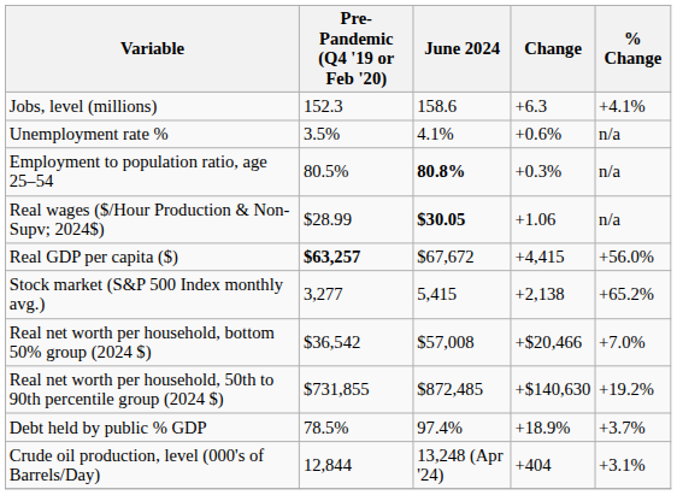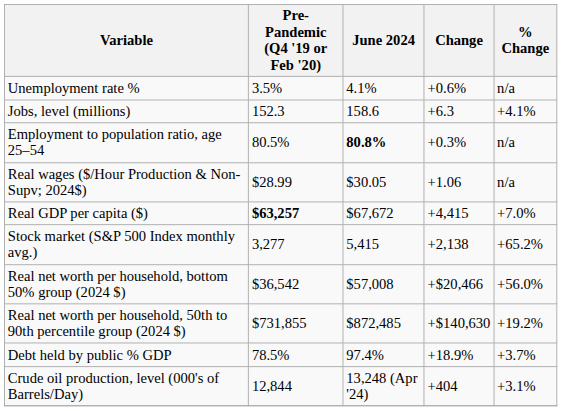 <table class="wikitable">
 <tr>
 <th>Variable</th>
 <th>Pre-Pandemic<br>(Q4 '19 or Feb '20)</th>
 <th>June 2024</th>
 <th>Change</th>
 <th>% Change</th>
 </tr>
 <tr>
+<td>Unemployment rate %</td>
+<td>3.5%</td>
+<td>4.1%</td>
+<td>+0.6%</td>
+<td>n/a</td>
+</tr>
+<tr>
 <td>Jobs, level (millions)</td>
 <td>152.3</td>
 <td>158.6</td>
 <td>+6.3</td>
 <td>+4.1%</td>
-</tr>
-<tr>
-<td>Unemployment rate %</td>
-<td>3.5%</td>
-<td>4.1%</td>
-<td>+0.6%</td>
-<td>n/a</td>
 </tr>
 <tr>
 <td>Employment to population ratio, age 25–54</td>
 <td>80.5%</td>
 <td><strong>80.8%</strong></td>
 <td>+0.3%</td>
 <td>n/a</td>
 </tr>
 <tr>
 <td>Real wages ($/Hour Production & Non-Supv; 2024$)</td>
 <td>$28.99</td>
-<td><strong>$30.05</strong></td>
+<td>$30.05</td>
 <td>+1.06</td>
 <td>n/a</td>
 </tr>
 <tr>
 <td>Real GDP per capita ($)</td>
 <td><strong>$63,257</strong></td>
 <td>$67,672</td>
 <td>+4,415</td>
-<td>+56.0%</td>
+<td>+7.0%</td>
 </tr>
 <tr>
 <td>Stock market (S&P 500 Index monthly avg.)</td>
 <td>3,277</td>
 <td>5,415</td>
 <td>+2,138</td>
 <td>+65.2%</td>
 </tr>
 <tr>
 <td>Real net worth per household, bottom 50% group (2024 $)</td>
 <td>$36,542</td>
 <td>$57,008</td>
 <td>+$20,466</td>
-<td>+7.0%</td>
+<td>+56.0%</td>
 </tr>
 <tr>
 <td>Real net worth per household, 50th to 90th percentile group (2024 $)</td>
 <td>$731,855</td>
 <td>$872,485</td>
 <td>+$140,630</td>
 <td>+19.2%</td>
 </tr>
 <tr>
 <td>Debt held by public % GDP</td>
 <td>78.5%</td>
 <td>97.4%</td>
 <td>+18.9%</td>
 <td>+3.7%</td>
 </tr>
 <tr>
 <td>Crude oil production, level (000's of Barrels/Day)</td>
 <td>12,844</td>
 <td>13,248 (Apr '24)</td>
 <td>+404</td>
 <td>+3.1%</td>
 </tr>
 <tr>
 </tr>
 </table>
